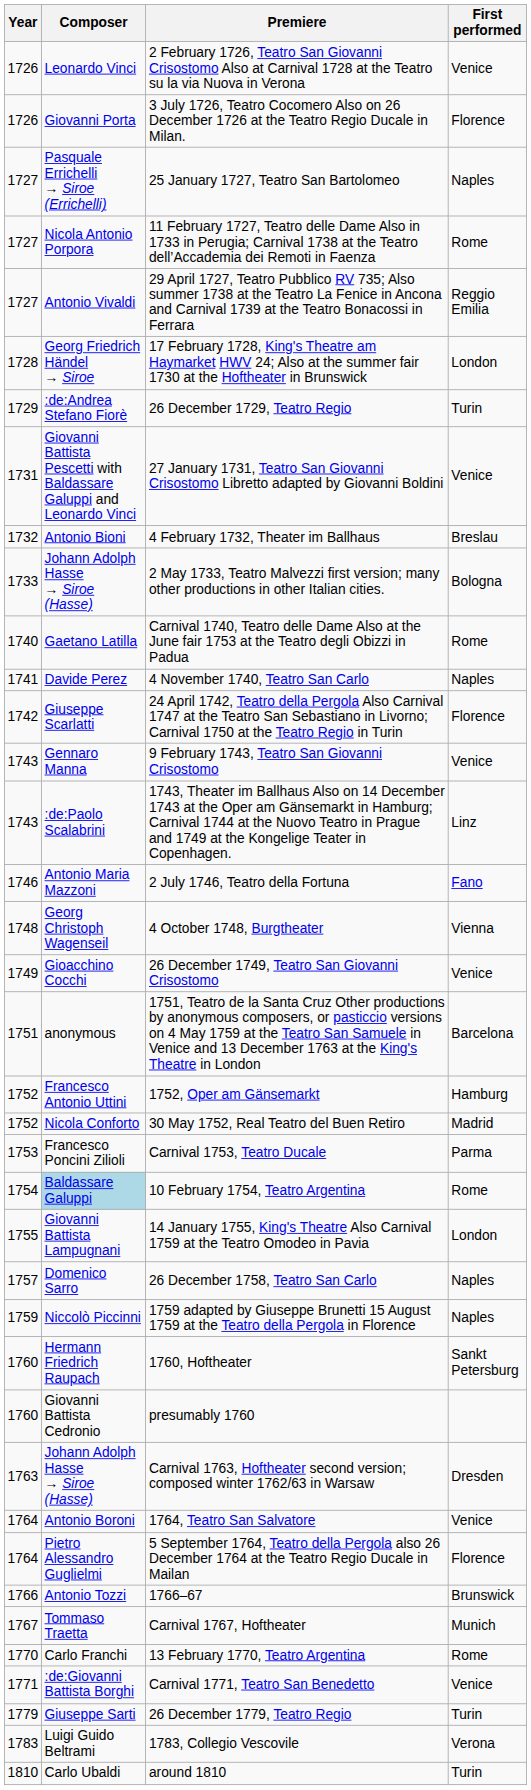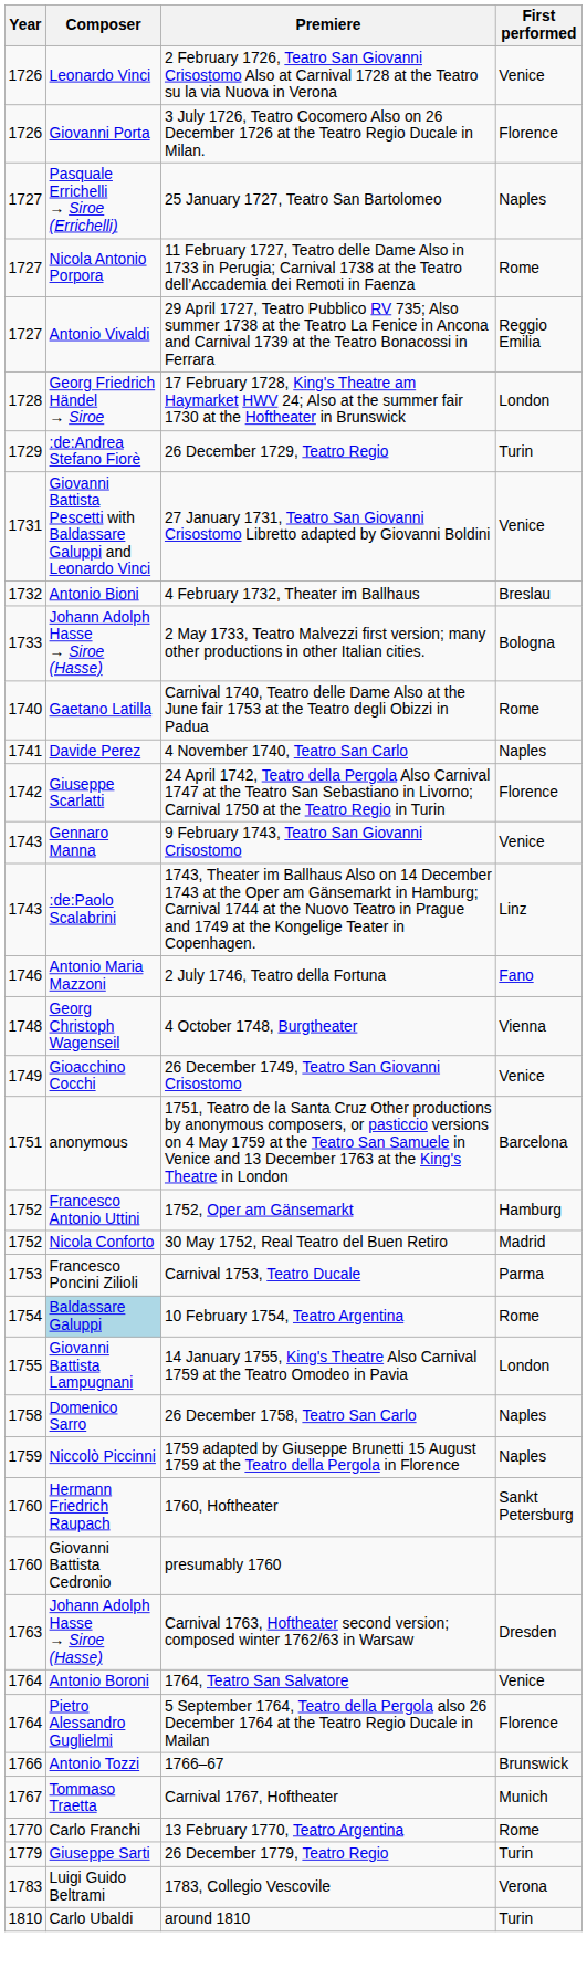 <table class="wikitable sortable" border="1">
 <tr>
 <th>Year</th>
 <th width="20%">Composer</th>
 <th>Premiere</th>
 <th width="15%">First performed</th>
 </tr>
 <tr>
 <td>1726</td>
 <td data-sort-value="Vinci, Leonardo"><a href='#'>Leonardo Vinci</a></td>
 <td data-sort-value="1726-02">2 February 1726, <a href='#'>Teatro San Giovanni Crisostomo</a> Also at Carnival 1728 at the Teatro su la via Nuova in Verona</td>
 <td>Venice</td>
 </tr>
 <tr>
 <td>1726</td>
 <td data-sort-value="Porta, Giovanni"><a href='#'>Giovanni Porta</a></td>
 <td data-sort-value="1726-07">3 July 1726, Teatro Cocomero Also on 26 December 1726 at the Teatro Regio Ducale in Milan.</td>
 <td>Florence</td>
 </tr>
 <tr>
 <td>1727</td>
 <td data-sort-value="Errichelli, Pasquale"><a href='#'>Pasquale Errichelli</a> <br> → <em><a href='#'>Siroe (Errichelli)</a></em></td>
 <td data-sort-value="1727-01">25 January 1727, Teatro San Bartolomeo</td>
 <td>Naples</td>
 </tr>
 <tr>
 <td>1727</td>
 <td data-sort-value="Porpora, Nicola Antonio"><a href='#'>Nicola Antonio Porpora</a></td>
 <td data-sort-value="1727-02">11 February 1727, Teatro delle Dame Also in 1733 in Perugia; Carnival 1738 at the Teatro dell’Accademia dei Remoti in Faenza</td>
 <td>Rome</td>
 </tr>
 <tr>
 <td>1727</td>
 <td data-sort-value="Vivaldi, Antonio"><a href='#'>Antonio Vivaldi</a></td>
 <td data-sort-value="1727-04">29 April 1727, Teatro Pubblico <a href='#'>RV</a> 735; Also summer 1738 at the Teatro La Fenice in Ancona and Carnival 1739 at the Teatro Bonacossi in Ferrara</td>
 <td>Reggio Emilia</td>
 </tr>
 <tr>
 <td>1728</td>
 <td data-sort-value="Händel, Georg Friedrich"><a href='#'>Georg Friedrich Händel</a><br> → <em><a href='#'>Siroe</a></em></td>
 <td data-sort-value="1728">17 February 1728, <a href='#'>King's Theatre am Haymarket</a> <a href='#'>HWV</a> 24; Also at the summer fair 1730 at the <a href='#'>Hoftheater</a> in Brunswick</td>
 <td>London</td>
 </tr>
 <tr>
 <td>1729</td>
 <td data-sort-value="Fiorè, Andrea Stefano"><a href='#'>:de:Andrea Stefano Fiorè</a></td>
 <td data-sort-value="1729">26 December 1729, <a href='#'>Teatro Regio</a></td>
 <td>Turin</td>
 </tr>
 <tr>
 <td>1731</td>
 <td data-sort-value="Pescetti, Giovanni Battista"><a href='#'>Giovanni Battista Pescetti</a> with <a href='#'>Baldassare Galuppi</a> and <a href='#'>Leonardo Vinci</a></td>
 <td data-sort-value="1731">27 January 1731, <a href='#'>Teatro San Giovanni Crisostomo</a> Libretto adapted by Giovanni Boldini</td>
 <td>Venice</td>
 </tr>
 <tr>
 <td>1732</td>
 <td data-sort-value="Bioni, Antonio"><a href='#'>Antonio Bioni</a></td>
 <td data-sort-value="1732">4 February 1732, Theater im Ballhaus</td>
 <td>Breslau</td>
 </tr>
 <tr>
 <td>1733</td>
 <td data-sort-value="Hasse, Johann Adolph"><a href='#'>Johann Adolph Hasse</a> <br> → <em><a href='#'>Siroe (Hasse)</a></em></td>
 <td data-sort-value="1733">2 May 1733, Teatro Malvezzi first version; many other productions in other Italian cities.</td>
 <td>Bologna</td>
 </tr>
 <tr>
 <td>1740</td>
 <td data-sort-value="Latilla, Gaetano"><a href='#'>Gaetano Latilla</a></td>
 <td data-sort-value="1740-01">Carnival 1740, Teatro delle Dame Also at the June fair 1753 at the Teatro degli Obizzi in Padua</td>
 <td>Rome</td>
 </tr>
 <tr>
 <td>1741</td>
 <td data-sort-value="Perez, Davide"><a href='#'>Davide Perez</a></td>
 <td data-sort-value="1740-11">4 November 1740, <a href='#'>Teatro San Carlo</a></td>
 <td>Naples</td>
 </tr>
 <tr>
 <td>1742</td>
 <td data-sort-value="Scarlatti, Giuseppe"><a href='#'>Giuseppe Scarlatti</a></td>
 <td data-sort-value="1742">24 April 1742, <a href='#'>Teatro della Pergola</a> Also Carnival 1747 at the Teatro San Sebastiano in Livorno; Carnival 1750 at the <a href='#'>Teatro Regio</a> in Turin</td>
 <td>Florence</td>
 </tr>
 <tr>
 <td>1743</td>
 <td data-sort-value="Manna, Gennaro"><a href='#'>Gennaro Manna</a></td>
 <td data-sort-value="1743-02">9 February 1743, <a href='#'>Teatro San Giovanni Crisostomo</a></td>
 <td>Venice</td>
 </tr>
 <tr>
 <td>1743</td>
 <td data-sort-value="Scalabrini, Paolo"><a href='#'>:de:Paolo Scalabrini</a></td>
 <td data-sort-value="1743">1743, Theater im Ballhaus Also on 14 December 1743 at the Oper am Gänsemarkt in Hamburg; Carnival 1744 at the Nuovo Teatro in Prague and 1749 at the Kongelige Teater in Copenhagen.</td>
 <td>Linz</td>
 </tr>
 <tr>
 <td>1746</td>
 <td data-sort-value="Mazzoni, Antonio Maria"><a href='#'>Antonio Maria Mazzoni</a></td>
 <td data-sort-value="1746">2 July 1746, Teatro della Fortuna</td>
 <td><a href='#'>Fano</a></td>
 </tr>
 <tr>
 <td>1748</td>
 <td data-sort-value="Wagenseil, Georg Christoph"><a href='#'>Georg Christoph Wagenseil</a></td>
 <td data-sort-value="1748">4 October 1748, <a href='#'>Burgtheater</a></td>
 <td>Vienna</td>
 </tr>
 <tr>
 <td>1749</td>
 <td data-sort-value="Cocchi, Gioacchino"><a href='#'>Gioacchino Cocchi</a></td>
 <td data-sort-value="1749">26 December 1749, <a href='#'>Teatro San Giovanni Crisostomo</a></td>
 <td>Venice</td>
 </tr>
 <tr>
 <td>1751</td>
 <td>anonymous</td>
 <td data-sort-value="1751">1751, Teatro de la Santa Cruz Other productions by anonymous composers, or <a href='#'>pasticcio</a> versions on 4 May 1759 at the <a href='#'>Teatro San Samuele</a> in Venice and 13 December 1763 at the <a href='#'>King's Theatre</a> in London</td>
 <td>Barcelona</td>
 </tr>
 <tr>
 <td>1752</td>
 <td data-sort-value="Uttini, Francesco Antonio"><a href='#'>Francesco Antonio Uttini</a></td>
 <td data-sort-value="1752">1752, <a href='#'>Oper am Gänsemarkt</a></td>
 <td>Hamburg</td>
 </tr>
 <tr>
 <td>1752</td>
 <td data-sort-value="Conforto, Nicola"><a href='#'>Nicola Conforto</a></td>
 <td data-sort-value="1752-05">30 May 1752, Real Teatro del Buen Retiro</td>
 <td>Madrid</td>
 </tr>
 <tr>
 <td>1753</td>
 <td data-sort-value="Poncini Zilioli, Francesco">Francesco Poncini Zilioli</td>
 <td data-sort-value="1753">Carnival 1753, <a href='#'>Teatro Ducale</a></td>
 <td>Parma</td>
 </tr>
 <tr>
 <td>1754</td>
 <td data-sort-value="Galuppi, Baldassare" style="background: lightblue;"><a href='#'>Baldassare Galuppi</a></td>
 <td data-sort-value="1754">10 February 1754, <a href='#'>Teatro Argentina</a></td>
 <td>Rome</td>
 </tr>
 <tr>
 <td>1755</td>
 <td data-sort-value="Lampugnani, Giovanni Battista"><a href='#'>Giovanni Battista Lampugnani</a></td>
 <td data-sort-value="1755">14 January 1755, <a href='#'>King's Theatre</a>  Also Carnival 1759 at the Teatro Omodeo in Pavia</td>
 <td>London</td>
 </tr>
 <tr>
-<td>1757</td>
+<td>1758</td>
 <td data-sort-value="Sarro, Domenico"><a href='#'>Domenico Sarro</a></td>
 <td data-sort-value="1758">26 December 1758, <a href='#'>Teatro San Carlo</a></td>
 <td>Naples</td>
 </tr>
 <tr>
 <td>1759</td>
 <td data-sort-value="Piccinni, Niccolò"><a href='#'>Niccolò Piccinni</a></td>
 <td data-sort-value="1759">1759 adapted by Giuseppe Brunetti 15 August 1759 at the <a href='#'>Teatro della Pergola</a> in Florence</td>
 <td>Naples</td>
 </tr>
 <tr>
 <td>1760</td>
 <td data-sort-value="Raupach, Hermann Friedrich"><a href='#'>Hermann Friedrich Raupach</a></td>
 <td data-sort-value="1760">1760, Hoftheater</td>
 <td>Sankt Petersburg</td>
 </tr>
 <tr>
 <td>1760</td>
 <td data-sort-value="Cedronio, Giovanni Battista">Giovanni Battista Cedronio</td>
 <td data-sort-value="1760">presumably 1760</td>
 <td></td>
 </tr>
 <tr>
 <td>1763</td>
 <td data-sort-value="Hasse, Johann Adolph"><a href='#'>Johann Adolph Hasse</a> <br> → <em><a href='#'>Siroe (Hasse)</a></em></td>
 <td data-sort-value="1763">Carnival 1763, <a href='#'>Hoftheater</a> second version; composed winter 1762/63 in Warsaw</td>
 <td>Dresden</td>
 </tr>
 <tr>
 <td>1764</td>
 <td data-sort-value="Boroni, Antonio"><a href='#'>Antonio Boroni</a></td>
 <td data-sort-value="1764">1764, <a href='#'>Teatro San Salvatore</a></td>
 <td>Venice</td>
 </tr>
 <tr>
 <td>1764</td>
 <td data-sort-value="Guglielmi, Pietro Alessandro"><a href='#'>Pietro Alessandro Guglielmi</a></td>
 <td data-sort-value="1764-09">5 September 1764, <a href='#'>Teatro della Pergola</a> also 26 December 1764 at the Teatro Regio Ducale in Mailan</td>
 <td>Florence</td>
 </tr>
 <tr>
 <td>1766</td>
 <td data-sort-value="Tozzi, Antonio"><a href='#'>Antonio Tozzi</a></td>
 <td data-sort-value="1766">1766–67</td>
 <td>Brunswick</td>
 </tr>
 <tr>
 <td>1767</td>
 <td data-sort-value="Traetta, Tommaso"><a href='#'>Tommaso Traetta</a></td>
 <td data-sort-value="1767">Carnival 1767, Hoftheater</td>
 <td>Munich</td>
 </tr>
 <tr>
 <td>1770</td>
 <td data-sort-value="Franchi, Carlo">Carlo Franchi</td>
 <td data-sort-value="1770">13 February 1770, <a href='#'>Teatro Argentina</a></td>
 <td>Rome</td>
 </tr>
 <tr>
-<td>1771</td>
-<td data-sort-value="Borghi, Giovanni Battista"><a href='#'>:de:Giovanni Battista Borghi</a></td>
-<td data-sort-value="1771">Carnival 1771, <a href='#'>Teatro San Benedetto</a></td>
-<td>Venice</td>
-</tr>
-<tr>
 <td>1779</td>
 <td data-sort-value="Sarti, Giuseppe"><a href='#'>Giuseppe Sarti</a></td>
 <td data-sort-value="1779">26 December 1779, <a href='#'>Teatro Regio</a></td>
 <td>Turin</td>
 </tr>
 <tr>
 <td>1783</td>
 <td data-sort-value="Beltrami, Luigi Guido">Luigi Guido Beltrami</td>
 <td data-sort-value="1783">1783, Collegio Vescovile</td>
 <td>Verona</td>
 </tr>
 <tr>
 <td>1810</td>
 <td data-sort-value="Ubaldi, Carlo">Carlo Ubaldi</td>
 <td data-sort-value="1810">around 1810</td>
 <td>Turin</td>
 </tr>
 </table>
